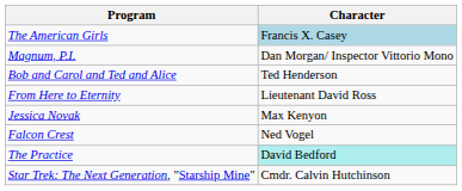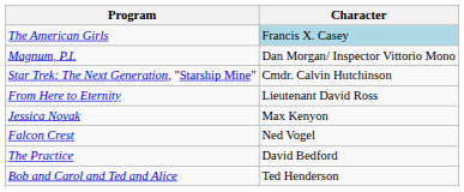 <table class="wikitable">
 <tr>
 <th>Program</th>
 <th>Character</th>
 </tr>
 <tr>
 <td><em><a href='#'>The American Girls</a></em></td>
 <td style="background: lightblue;">Francis X. Casey</td>
 </tr>
 <tr>
 <td><em><a href='#'>Magnum, P.I.</a></em></td>
 <td>Dan Morgan/ Inspector Vittorio Mono</td>
 </tr>
 <tr>
-<td><em><a href='#'>Bob and Carol and Ted and Alice</a></em></td>
-<td>Ted Henderson</td>
+<td><em><a href='#'>Star Trek: The Next Generation</a></em>, "<a href='#'>Starship Mine</a>"</td>
+<td>Cmdr. Calvin Hutchinson</td>
 </tr>
 <tr>
 <td><em><a href='#'>From Here to Eternity</a></em></td>
 <td>Lieutenant David Ross</td>
 </tr>
 <tr>
 <td><em><a href='#'>Jessica Novak</a></em></td>
 <td>Max Kenyon</td>
 </tr>
 <tr>
 <td><em><a href='#'>Falcon Crest</a></em></td>
 <td>Ned Vogel</td>
 </tr>
 <tr>
 <td><em><a href='#'>The Practice</a></em></td>
-<td style="background: paleturquoise;">David Bedford</td>
+<td>David Bedford</td>
 </tr>
 <tr>
-<td><em><a href='#'>Star Trek: The Next Generation</a></em>, "<a href='#'>Starship Mine</a>"</td>
-<td>Cmdr. Calvin Hutchinson</td>
+<td><em><a href='#'>Bob and Carol and Ted and Alice</a></em></td>
+<td>Ted Henderson</td>
 </tr>
 </table>
